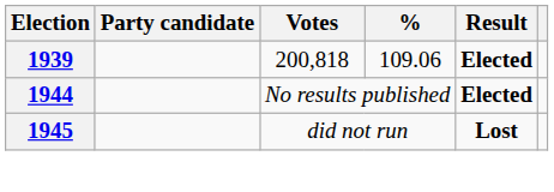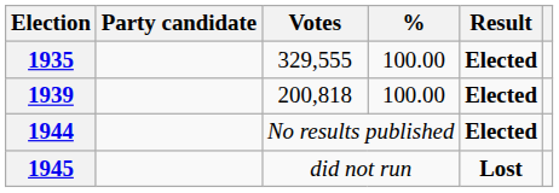 <table class=wikitable style=text-align:center>
 <tr>
 <th>Election</th>
 <th>Party candidate</th>
 <th>Votes</th>
 <th>%</th>
 <th>Result</th>
 <th></th>
 </tr>
 <tr>
+<th><a href='#'>1935</a></th>
+<td></td>
+<td>329,555</td>
+<td>100.00</td>
+<td><strong>Elected</strong> </td>
+<td></td>
+</tr>
+<tr>
 <th><a href='#'>1939</a></th>
 <td></td>
 <td>200,818</td>
-<td>109.06</td>
+<td>100.00</td>
 <td><strong>Elected</strong> </td>
 <td></td>
 </tr>
 <tr>
 <th><a href='#'>1944</a></th>
 <td></td>
 <td colspan="2"><em>No results published</em></td>
 <td><strong>Elected</strong> </td>
 <td></td>
 </tr>
 <tr>
 <th><a href='#'>1945</a></th>
 <td></td>
 <td colspan="2"><em>did not run</em></td>
 <td><strong>Lost</strong> </td>
 <td></td>
 </tr>
 </table>
